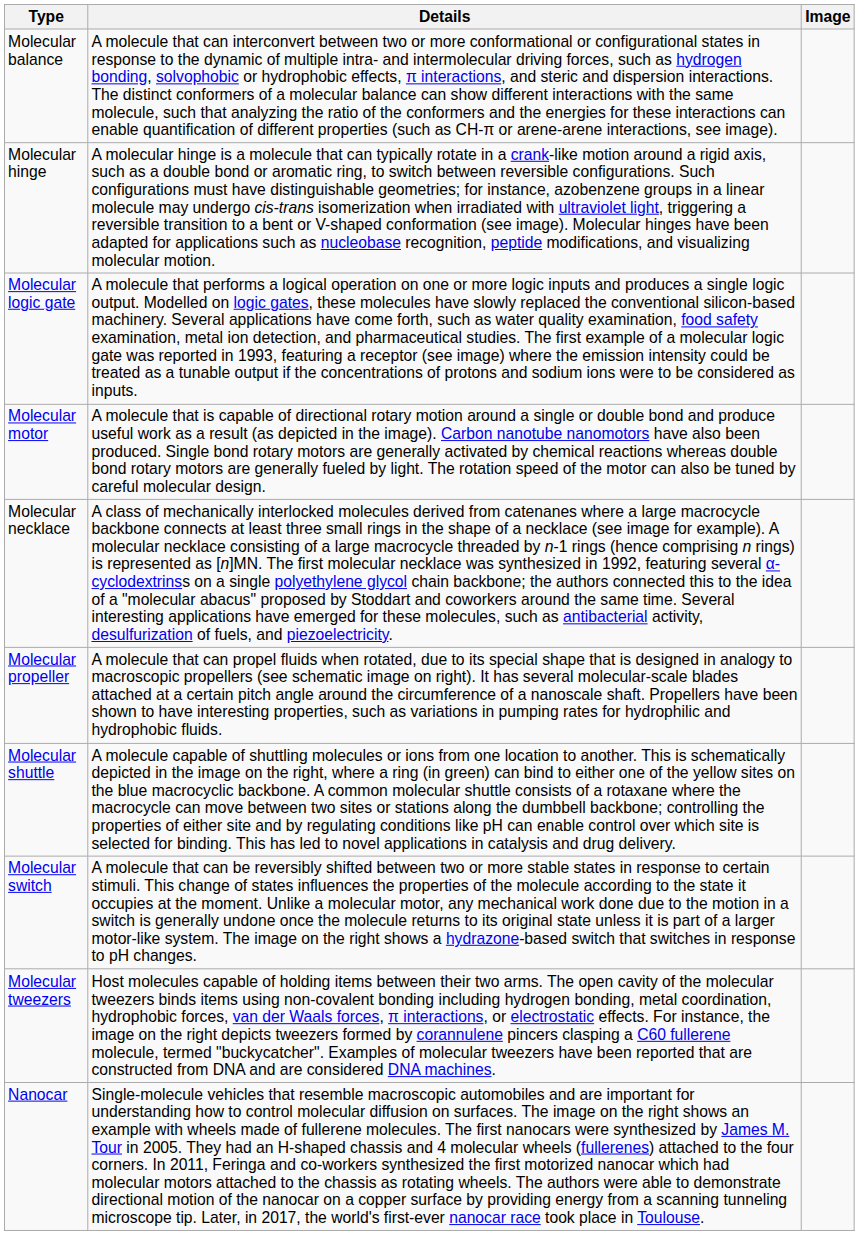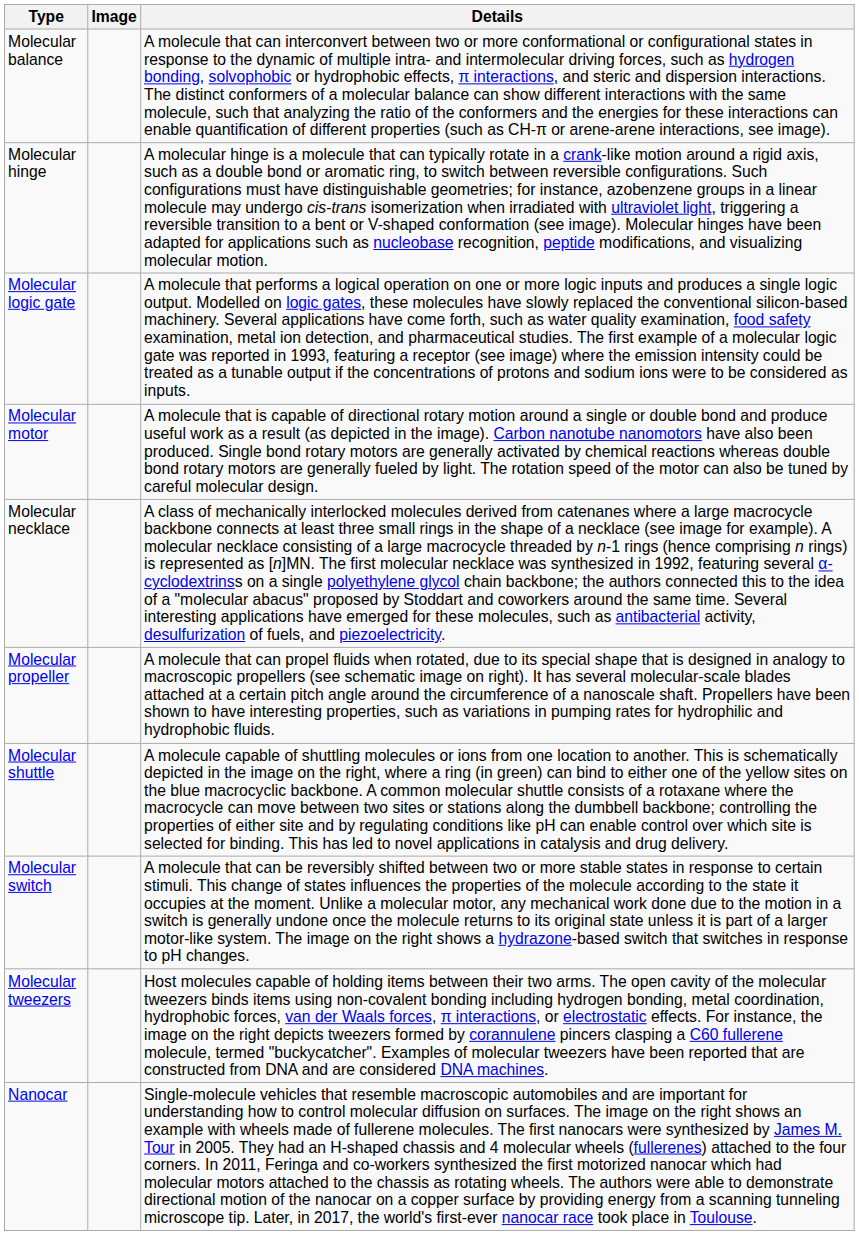 <table class="wikitable">
 <tr>
 <th>Type</th>
+<th>Image</th>
 <th>Details</th>
-<th>Image</th>
 </tr>
 <tr style="vertical-align: top;">
 <td>Molecular balance</td>
+<td></td>
 <td>A molecule that can interconvert between two or more conformational or configurational states in response to the dynamic of multiple intra- and intermolecular driving forces, such as <a href='#'>hydrogen bonding</a>, <a href='#'>solvophobic</a> or hydrophobic effects,  <a href='#'>π interactions</a>, and steric and dispersion interactions. The distinct conformers of a molecular balance can show different interactions with the same molecule, such that analyzing the ratio of the conformers and the energies for these interactions can enable quantification of different properties (such as CH-π or arene-arene interactions, see image).</td>
-<td></td>
 </tr>
 <tr style="vertical-align: top;">
 <td>Molecular hinge</td>
+<td></td>
 <td>A molecular hinge is a molecule that can typically rotate in a <a href='#'>crank</a>-like motion around a rigid axis, such as a double bond or aromatic ring, to switch between reversible configurations. Such configurations must have distinguishable geometries; for instance, azobenzene groups in a linear molecule may undergo <em>cis</em>-<em>trans</em> isomerization when irradiated with <a href='#'>ultraviolet light</a>, triggering a reversible transition to a bent or V-shaped conformation (see image). Molecular hinges have been adapted for applications such as <a href='#'>nucleobase</a> recognition, <a href='#'>peptide</a> modifications, and visualizing molecular motion.</td>
-<td></td>
 </tr>
 <tr style="vertical-align: top;">
 <td><a href='#'>Molecular logic gate</a></td>
+<td></td>
 <td>A molecule that performs a logical operation on one or more logic inputs and produces a single logic output. Modelled on <a href='#'>logic gates</a>, these molecules have slowly replaced the conventional silicon-based machinery. Several applications have come forth, such as water quality examination, <a href='#'>food safety</a> examination, metal ion detection, and pharmaceutical studies. The first example of a molecular logic gate was reported in 1993, featuring a receptor (see image) where the emission intensity could be treated as a tunable output if the concentrations of protons and sodium ions were to be considered as inputs.</td>
-<td></td>
 </tr>
 <tr style="vertical-align: top;">
 <td><a href='#'>Molecular motor</a></td>
+<td></td>
 <td>A molecule that is capable of directional rotary motion around a single or double bond and produce useful work as a result (as depicted in the image). <a href='#'>Carbon nanotube nanomotors</a> have also been produced. Single bond rotary motors are generally activated by chemical reactions whereas double bond rotary motors are generally fueled by light. The rotation speed of the motor can also be tuned by careful molecular design.</td>
-<td></td>
 </tr>
 <tr style="vertical-align: top;">
 <td>Molecular necklace</td>
+<td></td>
 <td>A class of mechanically interlocked molecules derived from catenanes where a large macrocycle backbone connects at least three small rings in the shape of a necklace (see image for example). A molecular necklace consisting of a large macrocycle threaded by <em>n</em>-1 rings (hence comprising <em>n</em> rings) is represented as [<em>n</em>]MN. The first molecular necklace was synthesized in 1992, featuring several <a href='#'>α-cyclodextrins</a>s on a single <a href='#'>polyethylene glycol</a> chain backbone; the authors connected this to the idea of a "molecular abacus" proposed by Stoddart and coworkers around the same time. Several interesting applications have emerged for these molecules, such as <a href='#'>antibacterial</a> activity, <a href='#'>desulfurization</a> of fuels, and <a href='#'>piezoelectricity</a>.</td>
-<td></td>
 </tr>
 <tr style="vertical-align: top;">
 <td><a href='#'>Molecular propeller</a></td>
+<td></td>
 <td>A molecule that can propel fluids when rotated, due to its special shape that is designed in analogy to macroscopic propellers (see schematic image on right). It has several molecular-scale blades attached at a certain pitch angle around the circumference of a nanoscale shaft. Propellers have been shown to have interesting properties, such as variations in pumping rates for hydrophilic and hydrophobic fluids.</td>
-<td></td>
 </tr>
 <tr style="vertical-align: top;">
 <td><a href='#'>Molecular shuttle</a></td>
+<td></td>
 <td>A molecule capable of shuttling molecules or ions from one location to another. This is schematically depicted in the image on the right, where a ring (in green) can bind to either one of the yellow sites on the blue macrocyclic backbone. A common molecular shuttle consists of a rotaxane where the macrocycle can move between two sites or stations along the dumbbell backbone; controlling the properties of either site and by regulating conditions like pH can enable control over which site is selected for binding. This has led to novel applications in catalysis and drug delivery.</td>
-<td></td>
 </tr>
 <tr style="vertical-align: top;">
 <td><a href='#'>Molecular switch</a></td>
+<td></td>
 <td>A molecule that can be reversibly shifted between two or more stable states in response to certain stimuli. This change of states influences the properties of the molecule according to the state it occupies at the moment. Unlike a molecular motor, any mechanical work done due to the motion in a switch is generally undone once the molecule returns to its original state unless it is part of a larger motor-like system. The image on the right shows a <a href='#'>hydrazone</a>-based switch that switches in response to pH changes.</td>
-<td></td>
 </tr>
 <tr style="vertical-align: top;">
 <td><a href='#'>Molecular tweezers</a></td>
+<td></td>
 <td>Host molecules capable of holding items between their two arms. The open cavity of the molecular tweezers binds items using non-covalent bonding including hydrogen bonding, metal coordination, hydrophobic forces, <a href='#'>van der Waals forces</a>, <a href='#'>π interactions</a>, or <a href='#'>electrostatic</a> effects. For instance, the image on the right depicts tweezers formed by <a href='#'>corannulene</a> pincers clasping a <a href='#'>C60 fullerene</a> molecule, termed "buckycatcher". Examples of molecular tweezers have been reported that are constructed from DNA and are considered <a href='#'>DNA machines</a>.</td>
-<td></td>
 </tr>
 <tr style="vertical-align: top;">
 <td><a href='#'>Nanocar</a></td>
+<td></td>
 <td>Single-molecule vehicles that resemble macroscopic automobiles and are important for understanding how to control molecular diffusion on surfaces. The image on the right shows an example with wheels made of fullerene molecules. The first nanocars were synthesized by <a href='#'>James M. Tour</a> in 2005. They had an H-shaped chassis and 4 molecular wheels (<a href='#'>fullerenes</a>) attached to the four corners. In 2011, Feringa and co-workers synthesized the first motorized nanocar which had molecular motors attached to the chassis as rotating wheels. The authors were able to demonstrate directional motion of the nanocar on a copper surface by providing energy from a scanning tunneling microscope tip. Later, in 2017, the world's first-ever <a href='#'>nanocar race</a> took place in <a href='#'>Toulouse</a>.</td>
-<td></td>
 </tr>
 </table>
